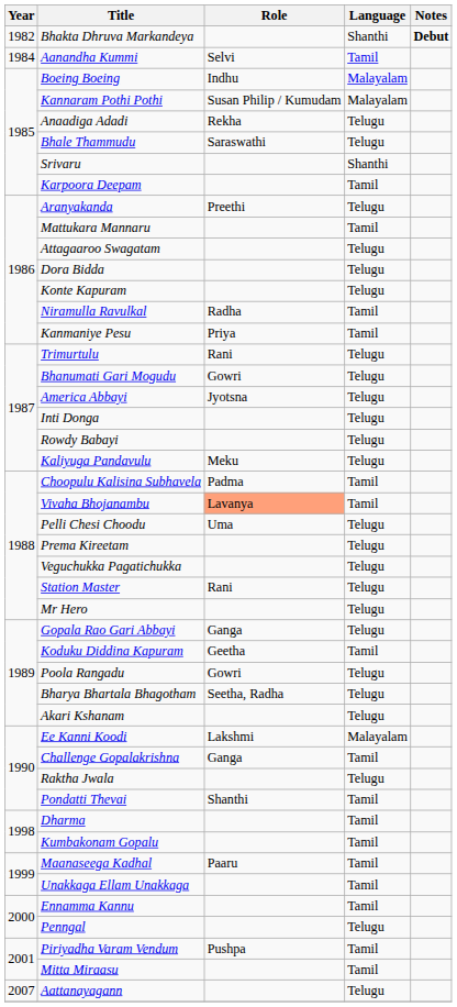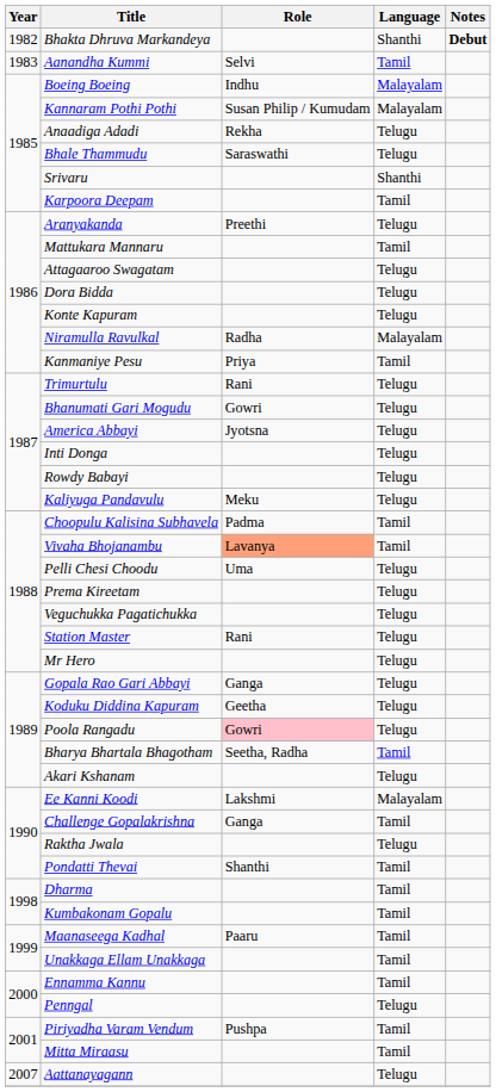 <table class="wikitable sortable">
 <tr>
 <th>Year</th>
 <th>Title</th>
 <th>Role</th>
 <th>Language</th>
 <th>Notes</th>
 </tr>
 <tr>
 <td>1982</td>
 <td><em>Bhakta Dhruva Markandeya</em></td>
 <td></td>
 <td>Shanthi</td>
 <td><strong>Debut</strong></td>
 </tr>
 <tr>
-<td>1984</td>
+<td>1983</td>
 <td><em><a href='#'>Aanandha Kummi</a></em></td>
 <td>Selvi</td>
 <td><a href='#'>Tamil</a></td>
 <td></td>
 </tr>
 <tr>
 <td rowspan="6">1985</td>
 <td><em><a href='#'>Boeing Boeing</a></em></td>
 <td>Indhu</td>
 <td><a href='#'>Malayalam</a></td>
 <td></td>
 </tr>
 <tr>
 <td><em><a href='#'>Kannaram Pothi Pothi</a></em></td>
 <td>Susan Philip / Kumudam</td>
 <td>Malayalam</td>
 <td></td>
 </tr>
 <tr>
 <td><em>Anaadiga Adadi</em></td>
 <td>Rekha</td>
 <td>Telugu</td>
 <td></td>
 </tr>
 <tr>
 <td><em><a href='#'>Bhale Thammudu</a></em></td>
 <td>Saraswathi</td>
 <td>Telugu</td>
 <td></td>
 </tr>
 <tr>
 <td><em>Srivaru</em></td>
 <td></td>
 <td>Shanthi</td>
 <td></td>
 </tr>
 <tr>
 <td><em><a href='#'>Karpoora Deepam</a></em></td>
 <td></td>
 <td>Tamil</td>
 <td></td>
 </tr>
 <tr>
 <td rowspan="7">1986</td>
 <td><em><a href='#'>Aranyakanda</a></em></td>
 <td>Preethi</td>
 <td>Telugu</td>
 <td></td>
 </tr>
 <tr>
 <td><em>Mattukara Mannaru</em></td>
 <td></td>
 <td>Tamil</td>
 <td></td>
 </tr>
 <tr>
 <td><em>Attagaaroo Swagatam</em></td>
 <td></td>
 <td>Telugu</td>
 <td></td>
 </tr>
 <tr>
 <td><em>Dora Bidda</em></td>
 <td></td>
 <td>Telugu</td>
 <td></td>
 </tr>
 <tr>
 <td><em>Konte Kapuram </em></td>
 <td></td>
 <td>Telugu</td>
 <td></td>
 </tr>
 <tr>
 <td><em><a href='#'>Niramulla Ravulkal</a></em></td>
 <td>Radha</td>
-<td>Tamil</td>
+<td>Malayalam</td>
 <td></td>
 </tr>
 <tr>
 <td><em>Kanmaniye Pesu</em></td>
 <td>Priya</td>
 <td>Tamil</td>
 <td></td>
 </tr>
 <tr>
 <td rowspan="6">1987</td>
 <td><em><a href='#'>Trimurtulu</a></em></td>
 <td>Rani</td>
 <td>Telugu</td>
 <td></td>
 </tr>
 <tr>
 <td><em><a href='#'>Bhanumati Gari Mogudu</a></em></td>
 <td>Gowri</td>
 <td>Telugu</td>
 <td></td>
 </tr>
 <tr>
 <td><em><a href='#'>America Abbayi</a></em></td>
 <td>Jyotsna</td>
 <td>Telugu</td>
 <td></td>
 </tr>
 <tr>
 <td><em>Inti Donga</em></td>
 <td></td>
 <td>Telugu</td>
 <td></td>
 </tr>
 <tr>
 <td><em>Rowdy Babayi</em></td>
 <td></td>
 <td>Telugu</td>
 <td></td>
 </tr>
 <tr>
 <td><em><a href='#'>Kaliyuga Pandavulu</a></em></td>
 <td>Meku</td>
 <td>Telugu</td>
 <td></td>
 </tr>
 <tr>
 <td rowspan="7">1988</td>
 <td><em><a href='#'>Choopulu Kalisina Subhavela</a></em></td>
 <td>Padma</td>
 <td>Tamil</td>
 <td></td>
 </tr>
 <tr>
 <td><em><a href='#'>Vivaha Bhojanambu</a></em></td>
 <td style="background: lightsalmon;">Lavanya</td>
 <td>Tamil</td>
 <td></td>
 </tr>
 <tr>
 <td><em>Pelli Chesi Choodu</em></td>
 <td>Uma</td>
 <td>Telugu</td>
 <td></td>
 </tr>
 <tr>
 <td><em>Prema Kireetam</em></td>
 <td></td>
 <td>Telugu</td>
 <td></td>
 </tr>
 <tr>
 <td><em>Veguchukka Pagatichukka</em></td>
 <td></td>
 <td>Telugu</td>
 <td></td>
 </tr>
 <tr>
 <td><em><a href='#'>Station Master</a></em></td>
 <td>Rani</td>
 <td>Telugu</td>
 <td></td>
 </tr>
 <tr>
 <td><em>Mr Hero</em></td>
 <td></td>
 <td>Telugu</td>
 <td></td>
 </tr>
 <tr>
 <td rowspan="5">1989</td>
 <td><em><a href='#'>Gopala Rao Gari Abbayi</a></em></td>
 <td>Ganga</td>
 <td>Telugu</td>
 <td></td>
 </tr>
 <tr>
 <td><em><a href='#'>Koduku Diddina Kapuram</a></em></td>
 <td>Geetha</td>
-<td>Tamil</td>
+<td>Telugu</td>
 <td></td>
 </tr>
 <tr>
 <td><em>Poola Rangadu</em></td>
-<td>Gowri</td>
+<td style="background: pink;">Gowri</td>
 <td>Telugu</td>
 <td></td>
 </tr>
 <tr>
 <td><em>Bharya Bhartala Bhagotham</em></td>
 <td>Seetha, Radha</td>
-<td>Telugu</td>
+<td><a href='#'>Tamil</a></td>
 <td></td>
 </tr>
 <tr>
 <td><em>Akari Kshanam</em></td>
 <td></td>
 <td>Telugu</td>
 <td></td>
 </tr>
 <tr>
 <td rowspan="4">1990</td>
 <td><em><a href='#'>Ee Kanni Koodi</a></em></td>
 <td>Lakshmi</td>
 <td>Malayalam</td>
 <td></td>
 </tr>
 <tr>
 <td><em><a href='#'>Challenge Gopalakrishna</a></em></td>
 <td>Ganga</td>
 <td>Tamil</td>
 <td></td>
 </tr>
 <tr>
 <td><em>Raktha Jwala</em></td>
 <td></td>
 <td>Telugu</td>
 <td></td>
 </tr>
 <tr>
 <td><em><a href='#'>Pondatti Thevai</a></em></td>
 <td>Shanthi</td>
 <td>Tamil</td>
 <td></td>
 </tr>
 <tr>
 <td rowspan="2">1998</td>
 <td><em><a href='#'>Dharma</a></em></td>
 <td></td>
 <td>Tamil</td>
 <td></td>
 </tr>
 <tr>
 <td><em><a href='#'>Kumbakonam Gopalu</a></em></td>
 <td></td>
 <td>Tamil</td>
 <td></td>
 </tr>
 <tr>
 <td rowspan="2">1999</td>
 <td><em><a href='#'>Maanaseega Kadhal</a></em></td>
 <td>Paaru</td>
 <td>Tamil</td>
 <td></td>
 </tr>
 <tr>
 <td><em><a href='#'>Unakkaga Ellam Unakkaga</a></em></td>
 <td></td>
 <td>Tamil</td>
 <td></td>
 </tr>
 <tr>
 <td rowspan="2">2000</td>
 <td><em><a href='#'>Ennamma Kannu</a></em></td>
 <td></td>
 <td>Tamil</td>
 <td></td>
 </tr>
 <tr>
 <td><em><a href='#'>Penngal</a></em></td>
 <td></td>
 <td>Telugu</td>
 <td></td>
 </tr>
 <tr>
 <td rowspan="2">2001</td>
 <td><em><a href='#'>Piriyadha Varam Vendum</a></em></td>
 <td>Pushpa</td>
 <td>Tamil</td>
 <td></td>
 </tr>
 <tr>
 <td><em><a href='#'>Mitta Miraasu</a></em></td>
 <td></td>
 <td>Tamil</td>
 <td></td>
 </tr>
 <tr>
 <td>2007</td>
 <td><em><a href='#'>Aattanayagann</a></em></td>
 <td></td>
 <td>Telugu</td>
 <td></td>
 </tr>
 <tr>
 </tr>
 </table>
